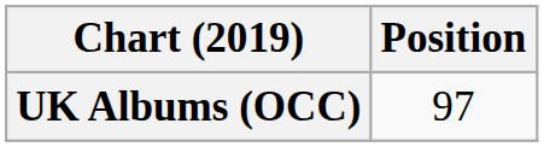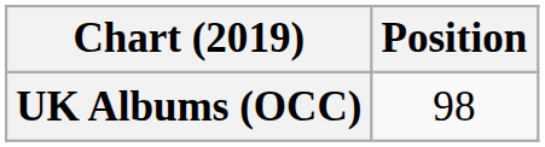 <table class="wikitable plainrowheaders" style="text-align:center">
 <tr>
 <th>Chart (2019)</th>
 <th>Position</th>
 </tr>
 <tr>
 <th scope="row">UK Albums (OCC)</th>
-<td>97</td>
+<td>98</td>
 </tr>
 </table>
